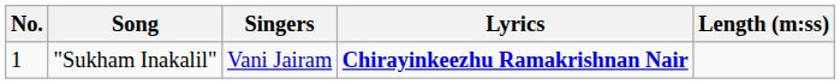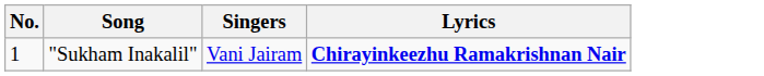 <table class="wikitable" style="font-size:95%;">
 <tr>
 <th>No.</th>
 <th>Song</th>
 <th>Singers</th>
 <th>Lyrics</th>
-<th>Length (m:ss)</th>
 </tr>
 <tr>
 <td>1</td>
 <td>"Sukham Inakalil"</td>
 <td><a href='#'>Vani Jairam</a></td>
 <td><strong><a href='#'>Chirayinkeezhu Ramakrishnan Nair</a></strong></td>
-<td></td>
 </tr>
 </table>
